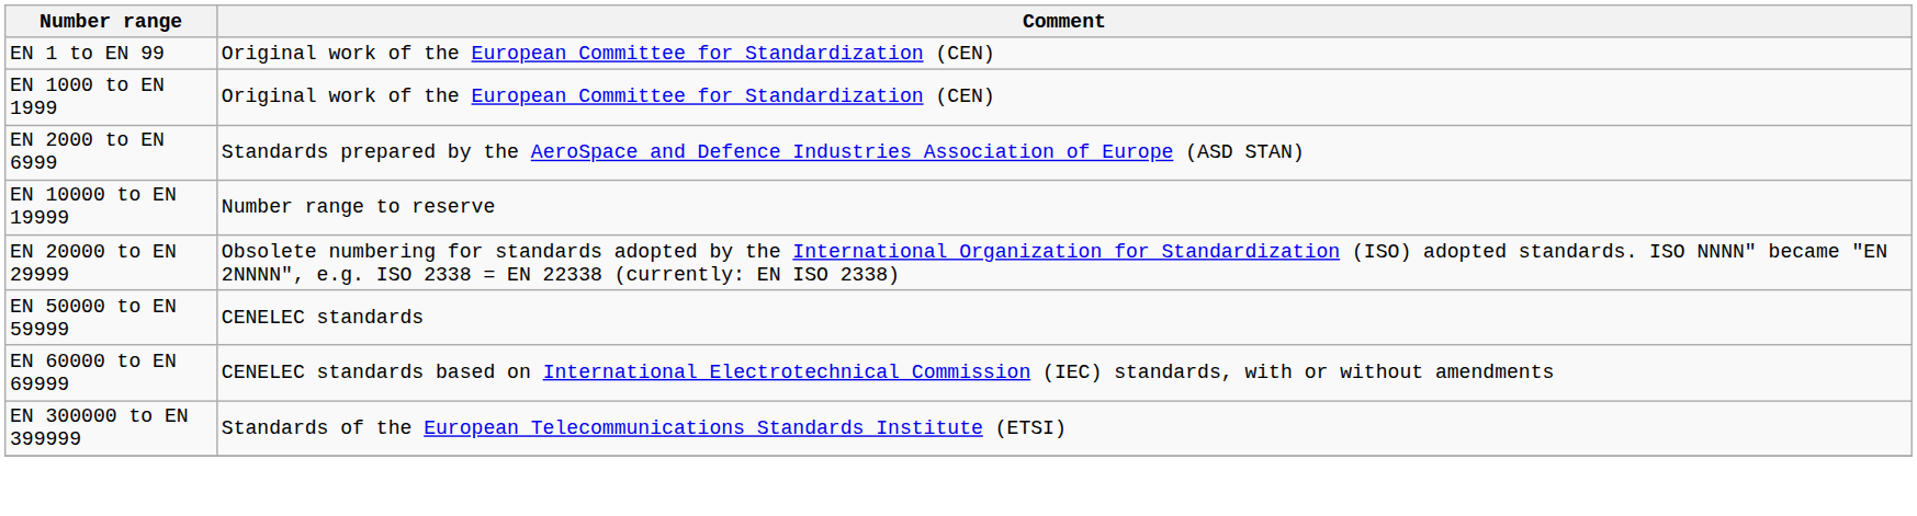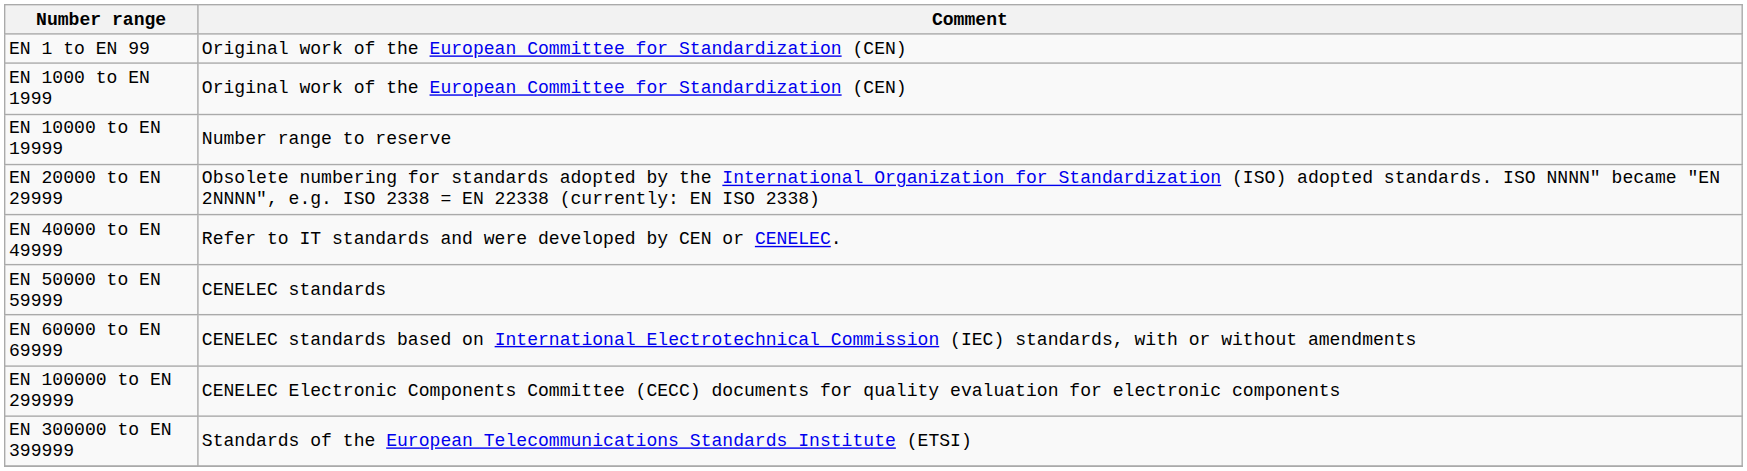 <table class="wikitable">
 <tr>
 <th>Number range</th>
 <th>Comment</th>
 </tr>
 <tr>
 <td>EN 1 to EN 99</td>
 <td>Original work of the <a href='#'>European Committee for Standardization</a> (CEN)</td>
 </tr>
 <tr>
 <td>EN 1000 to EN 1999</td>
 <td>Original work of the <a href='#'>European Committee for Standardization</a> (CEN)</td>
 </tr>
 <tr>
-<td>EN 2000 to EN 6999</td>
-<td>Standards prepared by the <a href='#'>AeroSpace and Defence Industries Association of Europe</a> (ASD STAN)</td>
-</tr>
-<tr>
 <td>EN 10000 to EN 19999</td>
 <td>Number range to reserve</td>
 </tr>
 <tr>
 <td>EN 20000 to EN 29999</td>
 <td>Obsolete numbering for standards adopted by the <a href='#'>International Organization for Standardization</a> (ISO) adopted standards. ISO NNNN" became "EN 2NNNN", e.g. ISO 2338 = EN 22338 (currently: EN ISO 2338)</td>
+</tr>
+<tr>
+<td>EN 40000 to EN 49999</td>
+<td>Refer to IT standards and were developed by CEN or <a href='#'>CENELEC</a>.</td>
 </tr>
 <tr>
 <td>EN 50000 to EN 59999</td>
 <td>CENELEC standards</td>
 </tr>
 <tr>
 <td>EN 60000 to EN 69999</td>
 <td>CENELEC standards based on <a href='#'>International Electrotechnical Commission</a> (IEC) standards, with or without amendments</td>
 </tr>
 <tr>
+<td>EN 100000 to EN 299999</td>
+<td>CENELEC Electronic Components Committee (CECC) documents for quality evaluation for electronic components</td>
+</tr>
+<tr>
 <td>EN 300000 to EN 399999</td>
 <td>Standards of the <a href='#'>European Telecommunications Standards Institute</a> (ETSI)</td>
 </tr>
 <tr>
 </tr>
 </table>
